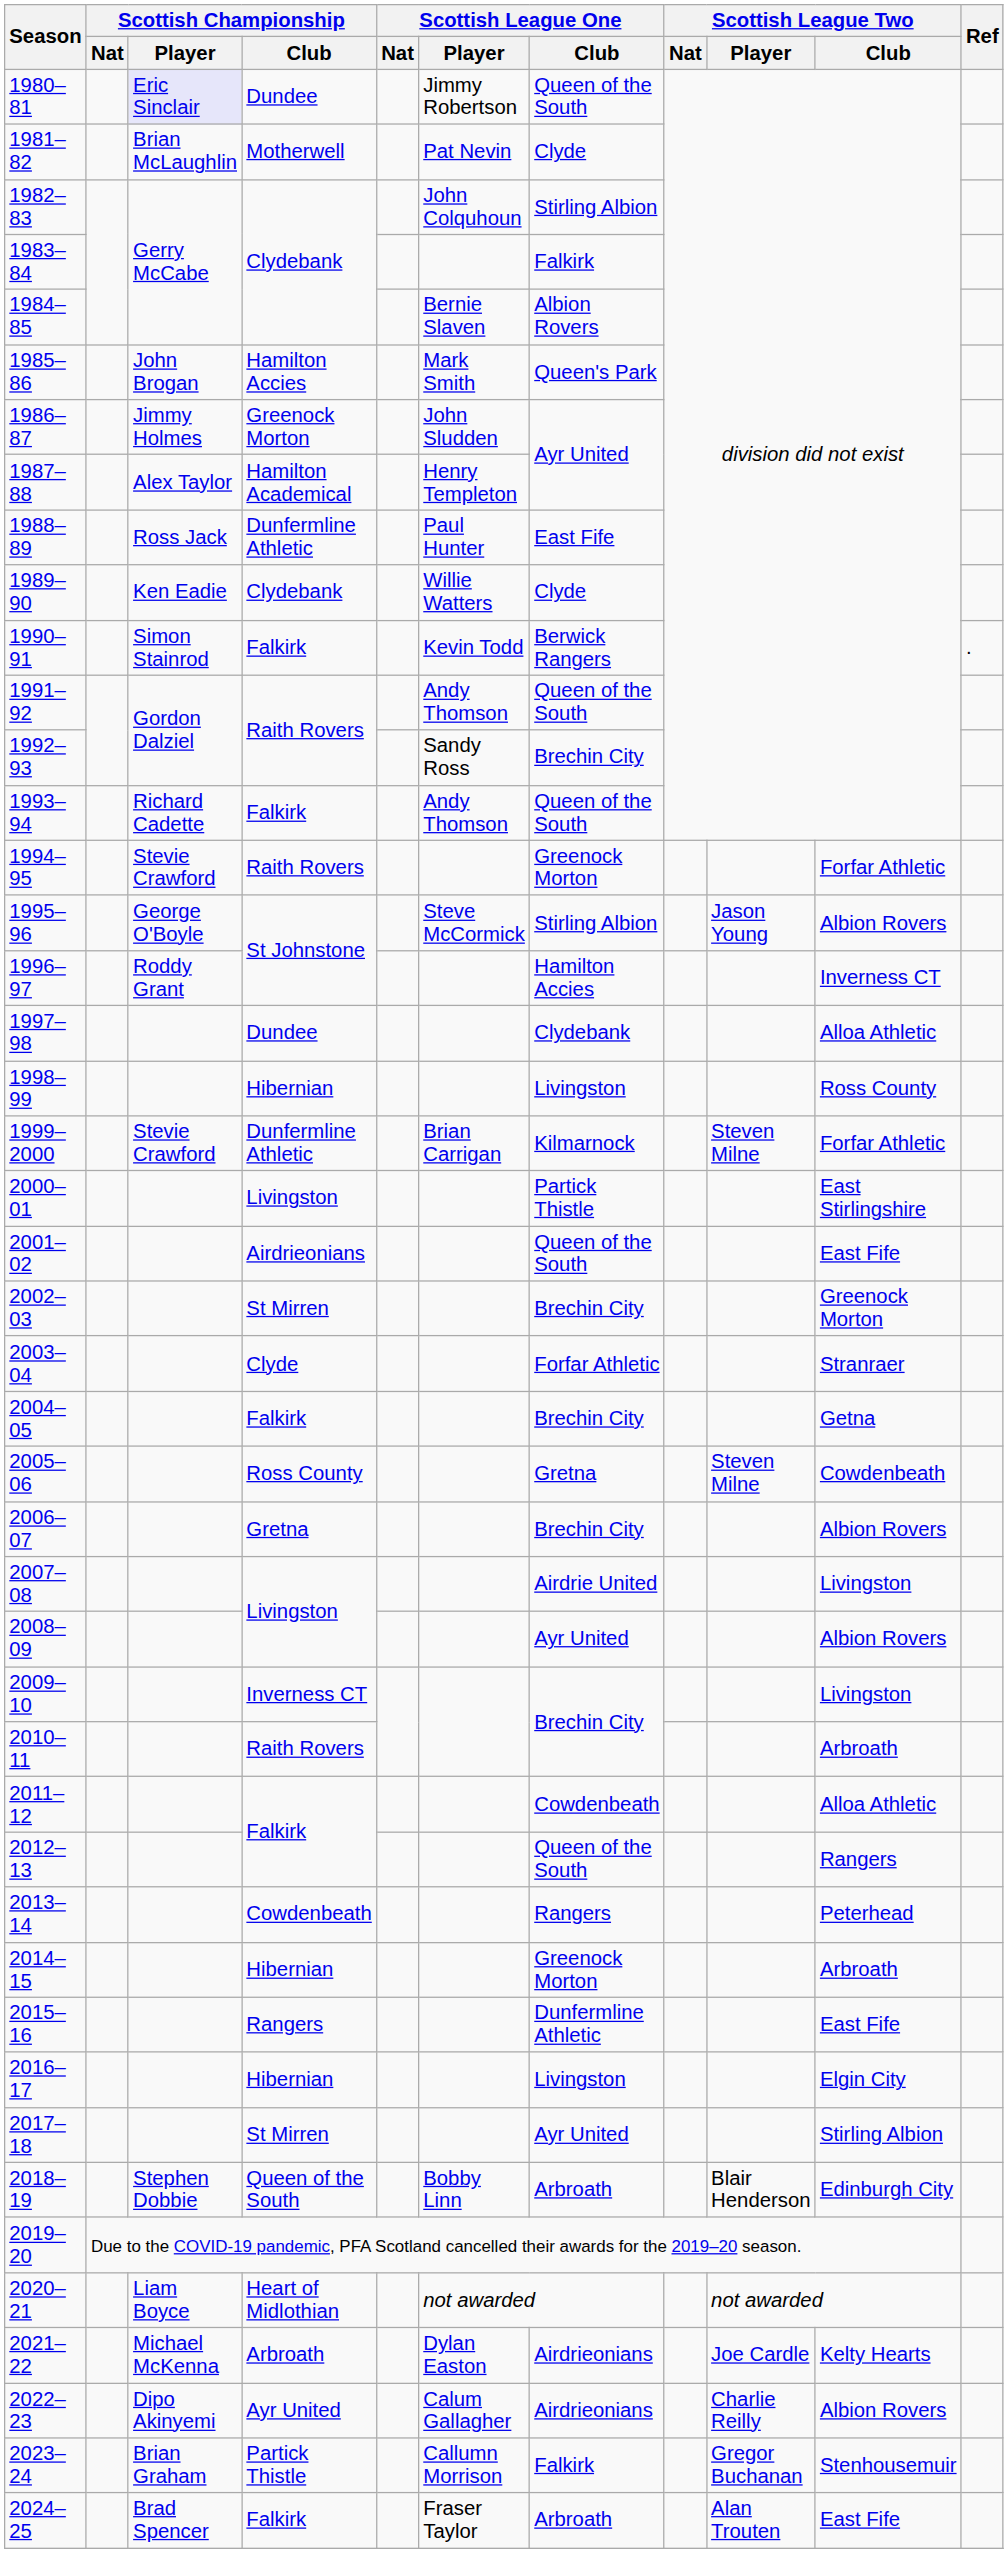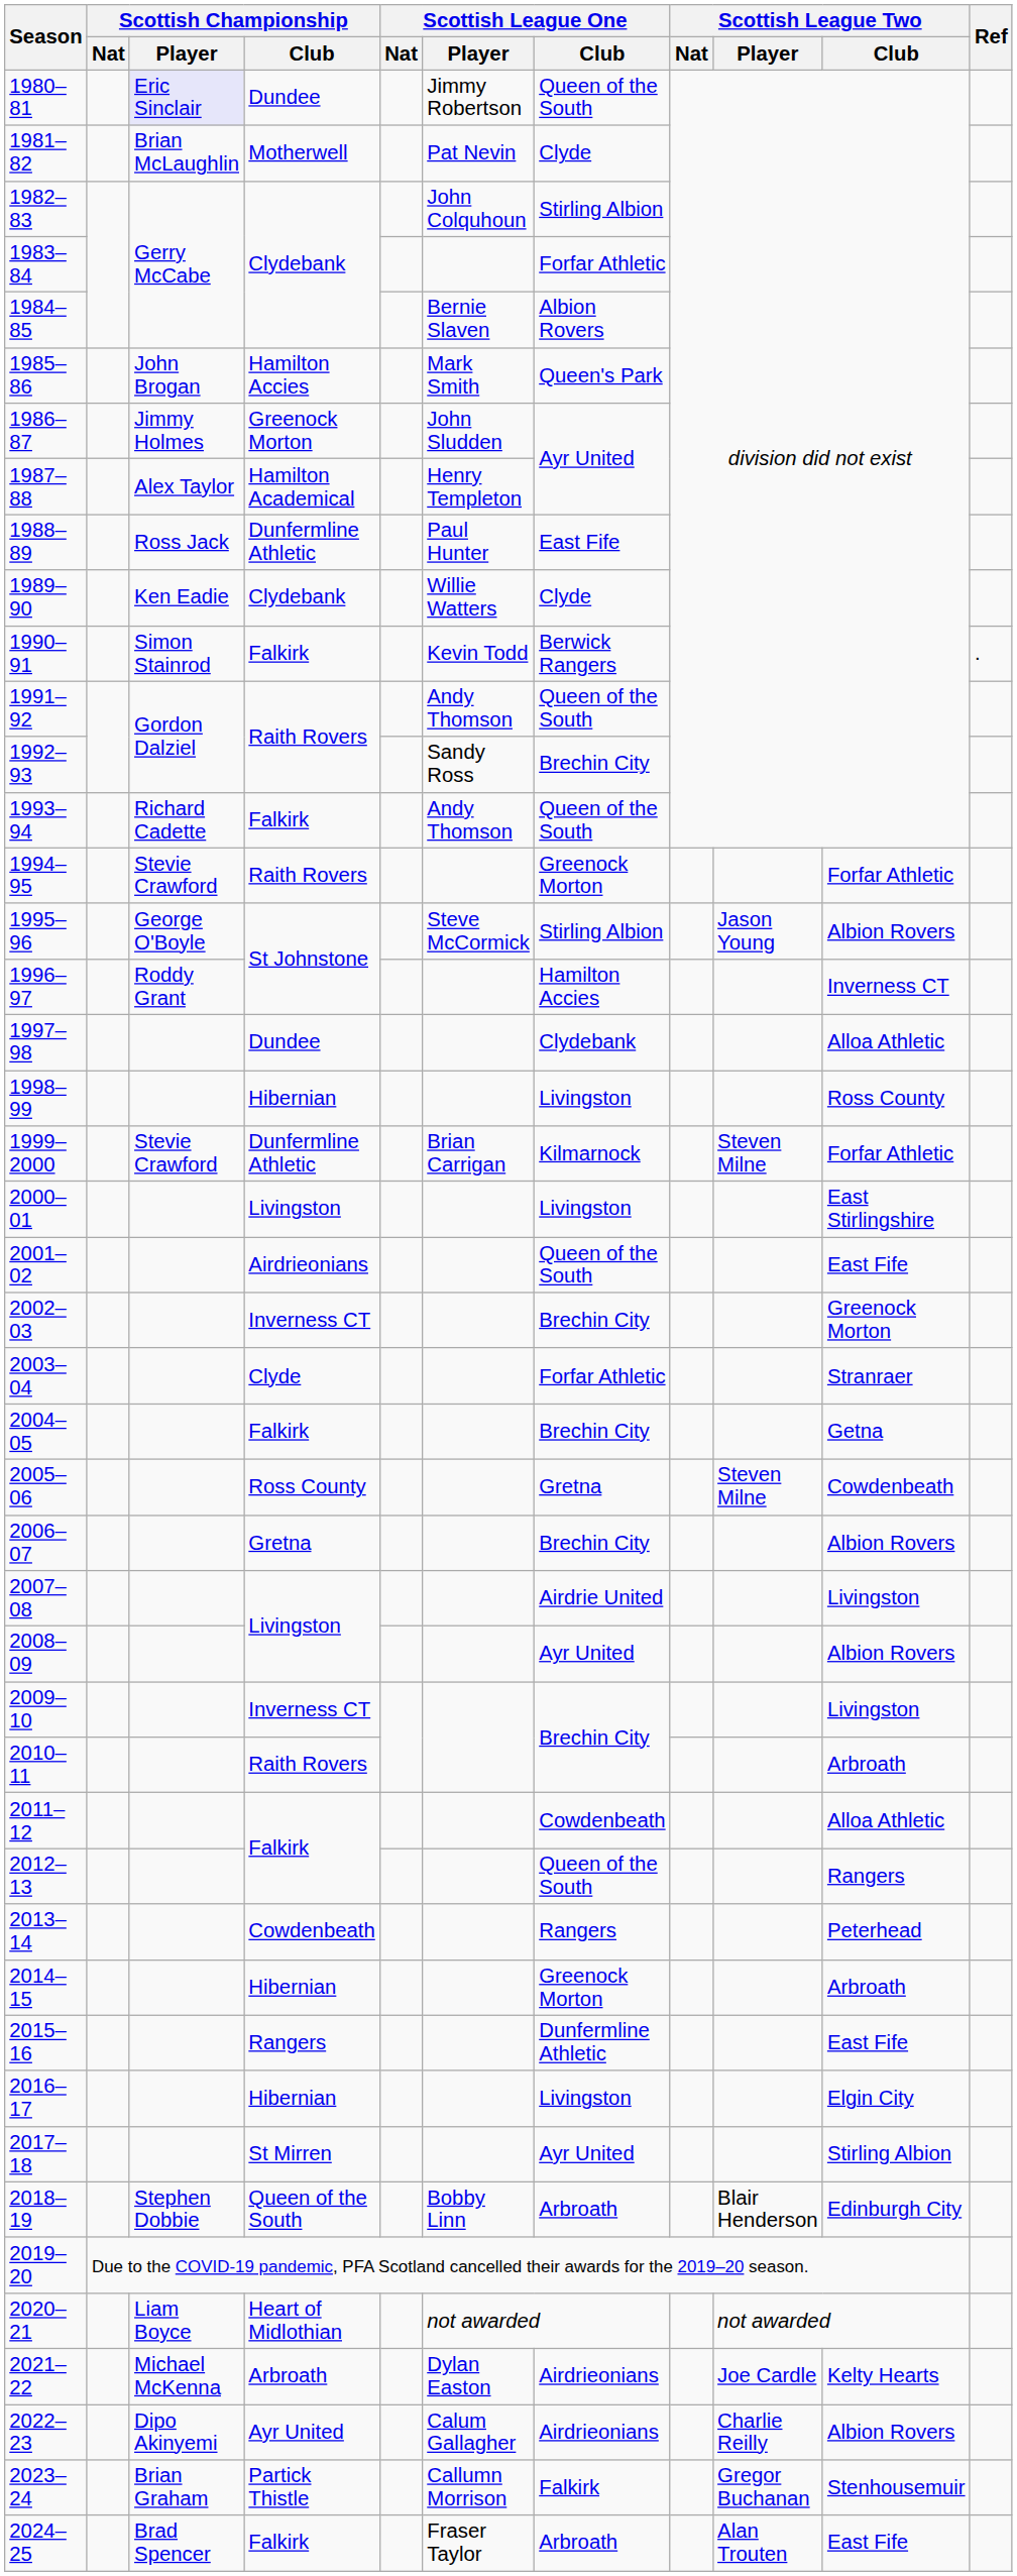 <table class="wikitable" style="text-align: left;">
 <tr>
 <th rowspan = "2">Season</th>
 <th colspan="3"><a href='#'>Scottish Championship</a></th>
 <th colspan="3"><a href='#'>Scottish League One</a></th>
 <th colspan="3"><a href='#'>Scottish League Two</a></th>
 <th rowspan="2">Ref</th>
 </tr>
 <tr>
 <th>Nat</th>
 <th>Player</th>
 <th>Club</th>
 <th>Nat</th>
 <th>Player</th>
 <th>Club</th>
 <th>Nat</th>
 <th>Player</th>
 <th>Club</th>
 </tr>
 <tr>
 <td><a href='#'>1980–81</a></td>
 <td></td>
 <td style="background: lavender;"><a href='#'>Eric Sinclair</a></td>
 <td><a href='#'>Dundee</a></td>
 <td></td>
 <td>Jimmy Robertson</td>
 <td><a href='#'>Queen of the South</a></td>
 <td colspan="3" rowspan="14" style="text-align: center;"><em>division did not exist</em></td>
 <td></td>
 </tr>
 <tr>
 <td><a href='#'>1981–82</a></td>
 <td></td>
 <td><a href='#'>Brian McLaughlin</a></td>
 <td><a href='#'>Motherwell</a></td>
 <td></td>
 <td><a href='#'>Pat Nevin</a></td>
 <td><a href='#'>Clyde</a></td>
 <td></td>
 </tr>
 <tr>
 <td><a href='#'>1982–83</a></td>
 <td rowspan = "3"></td>
 <td rowspan = "3"><a href='#'>Gerry McCabe</a></td>
 <td rowspan = "3"><a href='#'>Clydebank</a></td>
 <td></td>
 <td><a href='#'>John Colquhoun</a></td>
 <td><a href='#'>Stirling Albion</a></td>
 <td></td>
 </tr>
 <tr>
 <td><a href='#'>1983–84</a></td>
 <td></td>
 <td></td>
-<td><a href='#'>Falkirk</a></td>
+<td><a href='#'>Forfar Athletic</a></td>
 <td></td>
 </tr>
 <tr>
 <td><a href='#'>1984–85</a></td>
 <td></td>
 <td><a href='#'>Bernie Slaven</a></td>
 <td><a href='#'>Albion Rovers</a></td>
 <td></td>
 </tr>
 <tr>
 <td><a href='#'>1985–86</a></td>
 <td></td>
 <td><a href='#'>John Brogan</a></td>
 <td><a href='#'>Hamilton Accies</a></td>
 <td></td>
 <td><a href='#'>Mark Smith</a></td>
 <td><a href='#'>Queen's Park</a></td>
 <td></td>
 </tr>
 <tr>
 <td><a href='#'>1986–87</a></td>
 <td></td>
 <td><a href='#'>Jimmy Holmes</a></td>
 <td><a href='#'>Greenock Morton</a></td>
 <td></td>
 <td><a href='#'>John Sludden</a></td>
 <td rowspan="2"><a href='#'>Ayr United</a></td>
 <td></td>
 </tr>
 <tr>
 <td><a href='#'>1987–88</a></td>
 <td></td>
 <td><a href='#'>Alex Taylor</a></td>
 <td><a href='#'>Hamilton Academical</a></td>
 <td></td>
 <td><a href='#'>Henry Templeton</a></td>
 <td></td>
 </tr>
 <tr>
 <td><a href='#'>1988–89</a></td>
 <td></td>
 <td><a href='#'>Ross Jack</a></td>
 <td><a href='#'>Dunfermline Athletic</a></td>
 <td></td>
 <td><a href='#'>Paul Hunter</a></td>
 <td><a href='#'>East Fife</a></td>
 <td></td>
 </tr>
 <tr>
 <td><a href='#'>1989–90</a></td>
 <td></td>
 <td><a href='#'>Ken Eadie</a></td>
 <td><a href='#'>Clydebank</a></td>
 <td></td>
 <td><a href='#'>Willie Watters</a></td>
 <td><a href='#'>Clyde</a></td>
 <td></td>
 </tr>
 <tr>
 <td><a href='#'>1990–91</a></td>
 <td></td>
 <td><a href='#'>Simon Stainrod</a></td>
 <td><a href='#'>Falkirk</a></td>
 <td></td>
 <td><a href='#'>Kevin Todd</a></td>
 <td><a href='#'>Berwick Rangers</a></td>
 <td>.</td>
 </tr>
 <tr>
 <td><a href='#'>1991–92</a></td>
 <td rowspan = "2"></td>
 <td rowspan = "2"><a href='#'>Gordon Dalziel</a></td>
 <td rowspan = "2"><a href='#'>Raith Rovers</a></td>
 <td></td>
 <td><a href='#'>Andy Thomson</a></td>
 <td><a href='#'>Queen of the South</a></td>
 <td></td>
 </tr>
 <tr>
 <td><a href='#'>1992–93</a></td>
 <td></td>
 <td>Sandy Ross</td>
 <td><a href='#'>Brechin City</a></td>
 <td></td>
 </tr>
 <tr>
 <td><a href='#'>1993–94</a></td>
 <td></td>
 <td><a href='#'>Richard Cadette</a></td>
 <td><a href='#'>Falkirk</a></td>
 <td></td>
 <td><a href='#'>Andy Thomson</a></td>
 <td><a href='#'>Queen of the South</a></td>
 <td></td>
 </tr>
 <tr>
 <td><a href='#'>1994–95</a></td>
 <td></td>
 <td><a href='#'>Stevie Crawford</a></td>
 <td><a href='#'>Raith Rovers</a></td>
 <td></td>
 <td></td>
 <td><a href='#'>Greenock Morton</a></td>
 <td></td>
 <td></td>
 <td><a href='#'>Forfar Athletic</a></td>
 <td></td>
 </tr>
 <tr>
 <td><a href='#'>1995–96</a></td>
 <td></td>
 <td><a href='#'>George O'Boyle</a></td>
 <td rowspan = "2"><a href='#'>St Johnstone</a></td>
 <td></td>
 <td><a href='#'>Steve McCormick</a></td>
 <td><a href='#'>Stirling Albion</a></td>
 <td></td>
 <td><a href='#'>Jason Young</a></td>
 <td><a href='#'>Albion Rovers</a></td>
 <td></td>
 </tr>
 <tr>
 <td><a href='#'>1996–97</a></td>
 <td></td>
 <td><a href='#'>Roddy Grant</a></td>
 <td></td>
 <td></td>
 <td><a href='#'>Hamilton Accies</a></td>
 <td></td>
 <td></td>
 <td><a href='#'>Inverness CT</a></td>
 <td></td>
 </tr>
 <tr>
 <td><a href='#'>1997–98</a></td>
 <td></td>
 <td></td>
 <td><a href='#'>Dundee</a></td>
 <td></td>
 <td></td>
 <td><a href='#'>Clydebank</a></td>
 <td></td>
 <td></td>
 <td><a href='#'>Alloa Athletic</a></td>
 <td></td>
 </tr>
 <tr>
 <td><a href='#'>1998–99</a></td>
 <td></td>
 <td></td>
 <td><a href='#'>Hibernian</a></td>
 <td></td>
 <td></td>
 <td><a href='#'>Livingston</a></td>
 <td></td>
 <td></td>
 <td><a href='#'>Ross County</a></td>
 <td></td>
 </tr>
 <tr>
 <td><a href='#'>1999–2000</a></td>
 <td></td>
 <td><a href='#'>Stevie Crawford</a></td>
 <td><a href='#'>Dunfermline Athletic</a></td>
 <td></td>
 <td><a href='#'>Brian Carrigan</a></td>
 <td><a href='#'>Kilmarnock</a></td>
 <td></td>
 <td><a href='#'>Steven Milne</a></td>
 <td><a href='#'>Forfar Athletic</a></td>
 <td></td>
 </tr>
 <tr>
 <td><a href='#'>2000–01</a></td>
 <td></td>
 <td></td>
 <td><a href='#'>Livingston</a></td>
 <td></td>
 <td></td>
-<td><a href='#'>Partick Thistle</a></td>
+<td><a href='#'>Livingston</a></td>
 <td></td>
 <td></td>
 <td><a href='#'>East Stirlingshire</a></td>
 <td></td>
 </tr>
 <tr>
 <td><a href='#'>2001–02</a></td>
 <td></td>
 <td></td>
 <td><a href='#'>Airdrieonians</a></td>
 <td></td>
 <td></td>
 <td><a href='#'>Queen of the South</a></td>
 <td></td>
 <td></td>
 <td><a href='#'>East Fife</a></td>
 <td></td>
 </tr>
 <tr>
 <td><a href='#'>2002–03</a></td>
 <td></td>
 <td></td>
-<td><a href='#'>St Mirren</a></td>
+<td><a href='#'>Inverness CT</a></td>
 <td></td>
 <td></td>
 <td><a href='#'>Brechin City</a></td>
 <td></td>
 <td></td>
 <td><a href='#'>Greenock Morton</a></td>
 <td></td>
 </tr>
 <tr>
 <td><a href='#'>2003–04</a></td>
 <td></td>
 <td></td>
 <td><a href='#'>Clyde</a></td>
 <td></td>
 <td></td>
 <td><a href='#'>Forfar Athletic</a></td>
 <td></td>
 <td></td>
 <td><a href='#'>Stranraer</a></td>
 <td></td>
 </tr>
 <tr>
 <td><a href='#'>2004–05</a></td>
 <td></td>
 <td></td>
 <td><a href='#'>Falkirk</a></td>
 <td></td>
 <td></td>
 <td><a href='#'>Brechin City</a></td>
 <td></td>
 <td></td>
 <td><a href='#'>Getna</a></td>
 <td></td>
 </tr>
 <tr>
 <td><a href='#'>2005–06</a></td>
 <td></td>
 <td></td>
 <td><a href='#'>Ross County</a></td>
 <td></td>
 <td></td>
 <td><a href='#'>Gretna</a></td>
 <td></td>
 <td><a href='#'>Steven Milne</a></td>
 <td><a href='#'>Cowdenbeath</a></td>
 <td></td>
 </tr>
 <tr>
 <td><a href='#'>2006–07</a></td>
 <td></td>
 <td></td>
 <td><a href='#'>Gretna</a></td>
 <td></td>
 <td></td>
 <td><a href='#'>Brechin City</a></td>
 <td></td>
 <td></td>
 <td><a href='#'>Albion Rovers</a></td>
 <td></td>
 </tr>
 <tr>
 <td><a href='#'>2007–08</a></td>
 <td></td>
 <td></td>
 <td rowspan = "2"><a href='#'>Livingston</a></td>
 <td></td>
 <td></td>
 <td><a href='#'>Airdrie United</a></td>
 <td></td>
 <td></td>
 <td><a href='#'>Livingston</a></td>
 <td></td>
 </tr>
 <tr>
 <td><a href='#'>2008–09</a></td>
 <td></td>
 <td></td>
 <td></td>
 <td></td>
 <td><a href='#'>Ayr United</a></td>
 <td></td>
 <td></td>
 <td><a href='#'>Albion Rovers</a></td>
 <td></td>
 </tr>
 <tr>
 <td><a href='#'>2009–10</a></td>
 <td></td>
 <td></td>
 <td><a href='#'>Inverness CT</a></td>
 <td rowspan = "2"></td>
 <td rowspan = "2"></td>
 <td rowspan = "2"><a href='#'>Brechin City</a></td>
 <td></td>
 <td></td>
 <td><a href='#'>Livingston</a></td>
 <td></td>
 </tr>
 <tr>
 <td><a href='#'>2010–11</a></td>
 <td></td>
 <td></td>
 <td><a href='#'>Raith Rovers</a></td>
 <td></td>
 <td></td>
 <td><a href='#'>Arbroath</a></td>
 <td></td>
 </tr>
 <tr>
 <td><a href='#'>2011–12</a></td>
 <td></td>
 <td></td>
 <td rowspan = "2"><a href='#'>Falkirk</a></td>
 <td></td>
 <td></td>
 <td><a href='#'>Cowdenbeath</a></td>
 <td></td>
 <td></td>
 <td><a href='#'>Alloa Athletic</a></td>
 <td></td>
 </tr>
 <tr>
 <td><a href='#'>2012–13</a></td>
 <td></td>
 <td></td>
 <td></td>
 <td></td>
 <td><a href='#'>Queen of the South</a></td>
 <td></td>
 <td></td>
 <td><a href='#'>Rangers</a></td>
 <td></td>
 </tr>
 <tr>
 <td><a href='#'>2013–14</a></td>
 <td></td>
 <td></td>
 <td><a href='#'>Cowdenbeath</a></td>
 <td></td>
 <td></td>
 <td><a href='#'>Rangers</a></td>
 <td></td>
 <td></td>
 <td><a href='#'>Peterhead</a></td>
 <td></td>
 </tr>
 <tr>
 <td><a href='#'>2014–15</a></td>
 <td></td>
 <td></td>
 <td><a href='#'>Hibernian</a></td>
 <td></td>
 <td></td>
 <td><a href='#'>Greenock Morton</a></td>
 <td></td>
 <td></td>
 <td><a href='#'>Arbroath</a></td>
 <td></td>
 </tr>
 <tr>
 <td><a href='#'>2015–16</a></td>
 <td></td>
 <td></td>
 <td><a href='#'>Rangers</a></td>
 <td></td>
 <td></td>
 <td><a href='#'>Dunfermline Athletic</a></td>
 <td></td>
 <td></td>
 <td><a href='#'>East Fife</a></td>
 <td></td>
 </tr>
 <tr>
 <td><a href='#'>2016–17</a></td>
 <td></td>
 <td></td>
 <td><a href='#'>Hibernian</a></td>
 <td></td>
 <td></td>
 <td><a href='#'>Livingston</a></td>
 <td></td>
 <td></td>
 <td><a href='#'>Elgin City</a></td>
 <td></td>
 </tr>
 <tr>
 <td><a href='#'>2017–18</a></td>
 <td></td>
 <td></td>
 <td><a href='#'>St Mirren</a></td>
 <td></td>
 <td></td>
 <td><a href='#'>Ayr United</a></td>
 <td></td>
 <td></td>
 <td><a href='#'>Stirling Albion</a></td>
 <td></td>
 </tr>
 <tr>
 <td><a href='#'>2018–19</a></td>
 <td></td>
 <td><a href='#'>Stephen Dobbie</a></td>
 <td><a href='#'>Queen of the South</a></td>
 <td></td>
 <td><a href='#'>Bobby Linn</a></td>
 <td><a href='#'>Arbroath</a></td>
 <td></td>
 <td>Blair Henderson</td>
 <td><a href='#'>Edinburgh City</a></td>
 <td></td>
 </tr>
 <tr>
 <td><a href='#'>2019–20</a></td>
 <td colspan = 9><small>Due to the <a href='#'>COVID-19 pandemic</a>, PFA Scotland cancelled their awards for the <a href='#'>2019–20</a> season.</small></td>
 <td></td>
 </tr>
 <tr>
 <td><a href='#'>2020–21</a></td>
 <td></td>
 <td><a href='#'>Liam Boyce</a></td>
 <td><a href='#'>Heart of Midlothian</a></td>
 <td></td>
 <td colspan = "2"><em>not awarded</em></td>
 <td></td>
 <td colspan = "2"><em>not awarded</em></td>
 <td></td>
 </tr>
 <tr>
 <td><a href='#'>2021–22</a></td>
 <td></td>
 <td><a href='#'>Michael McKenna</a></td>
 <td><a href='#'>Arbroath</a></td>
 <td></td>
 <td><a href='#'>Dylan Easton</a></td>
 <td><a href='#'>Airdrieonians</a></td>
 <td></td>
 <td><a href='#'>Joe Cardle</a></td>
 <td><a href='#'>Kelty Hearts</a></td>
 <td></td>
 </tr>
 <tr>
 <td><a href='#'>2022–23</a></td>
 <td></td>
 <td><a href='#'>Dipo Akinyemi</a></td>
 <td><a href='#'>Ayr United</a></td>
 <td></td>
 <td><a href='#'>Calum Gallagher</a></td>
 <td><a href='#'>Airdrieonians</a></td>
 <td></td>
 <td><a href='#'>Charlie Reilly</a></td>
 <td><a href='#'>Albion Rovers</a></td>
 <td></td>
 </tr>
 <tr>
 <td><a href='#'>2023–24</a></td>
 <td></td>
 <td><a href='#'>Brian Graham</a></td>
 <td><a href='#'>Partick Thistle</a></td>
 <td></td>
 <td><a href='#'>Callumn Morrison</a></td>
 <td><a href='#'>Falkirk</a></td>
 <td></td>
 <td><a href='#'>Gregor Buchanan</a></td>
 <td><a href='#'>Stenhousemuir</a></td>
 <td></td>
 </tr>
 <tr>
 <td><a href='#'>2024–25</a></td>
 <td></td>
 <td><a href='#'>Brad Spencer</a></td>
 <td><a href='#'>Falkirk</a></td>
 <td></td>
 <td>Fraser Taylor</td>
 <td><a href='#'>Arbroath</a></td>
 <td></td>
 <td><a href='#'>Alan Trouten</a></td>
 <td><a href='#'>East Fife</a></td>
 <td></td>
 </tr>
 <tr>
 </tr>
 </table>
